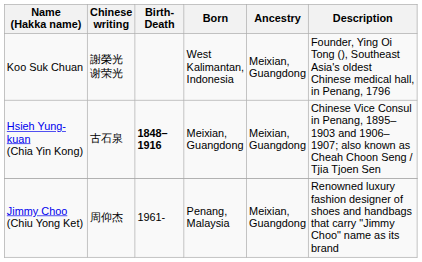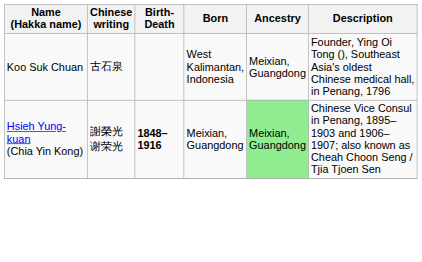 <table class="wikitable">
 <tr>
 <th width="115">Name<br>(Hakka name)</th>
 <th width="60">Chinese writing</th>
 <th width="65">Birth-Death</th>
 <th width="75">Born</th>
 <th width="75">Ancestry</th>
 <th>Description</th>
 </tr>
 <tr>
 <td>Koo Suk Chuan</td>
-<td>謝榮光<br>谢荣光</td>
+<td>古石泉</td>
 <td></td>
 <td>West Kalimantan, Indonesia</td>
 <td>Meixian, Guangdong</td>
 <td>Founder, Ying Oi Tong (), Southeast Asia's oldest Chinese medical hall, in Penang, 1796</td>
 </tr>
 <tr>
 <td><a href='#'>Hsieh Yung-kuan</a> <br>(Chia Yin Kong)</td>
-<td>古石泉</td>
+<td>謝榮光<br>谢荣光</td>
 <td><strong>1848–1916</strong></td>
 <td>Meixian, Guangdong</td>
-<td>Meixian, Guangdong</td>
+<td style="background: lightgreen;">Meixian, Guangdong</td>
 <td>Chinese Vice Consul in Penang, 1895–1903 and 1906–1907; also known as Cheah Choon Seng / Tjia Tjoen Sen</td>
 </tr>
 <tr | >
 </tr>
-<tr>
-<td><a href='#'>Jimmy Choo</a><br>(Chiu Yong Ket)</td>
-<td>周仰杰</td>
-<td>1961-</td>
-<td>Penang, Malaysia</td>
-<td>Meixian, Guangdong</td>
-<td>Renowned luxury fashion designer of shoes and handbags that carry "Jimmy Choo" name as its brand</td>
-</tr>
 </table>
